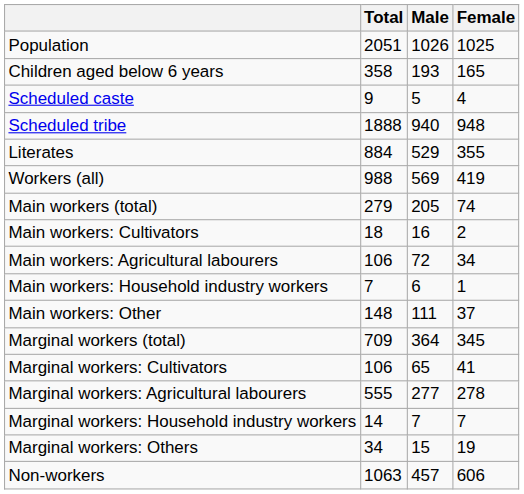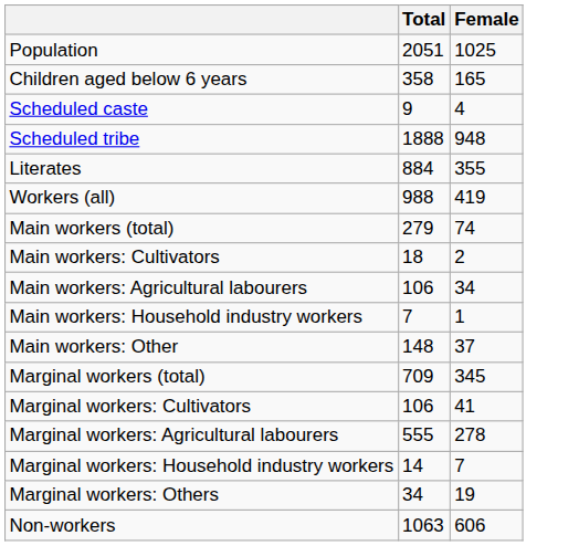 <table class="wikitable sortable">
 <tr>
 <th></th>
 <th>Total</th>
-<th>Male</th>
 <th>Female</th>
 </tr>
 <tr>
 <td>Population</td>
 <td>2051</td>
-<td>1026</td>
 <td>1025</td>
 </tr>
 <tr>
 <td>Children aged below 6 years</td>
 <td>358</td>
-<td>193</td>
 <td>165</td>
 </tr>
 <tr>
 <td><a href='#'>Scheduled caste</a></td>
 <td>9</td>
-<td>5</td>
 <td>4</td>
 </tr>
 <tr>
 <td><a href='#'>Scheduled tribe</a></td>
 <td>1888</td>
-<td>940</td>
 <td>948</td>
 </tr>
 <tr>
 <td>Literates</td>
 <td>884</td>
-<td>529</td>
 <td>355</td>
 </tr>
 <tr>
 <td>Workers (all)</td>
 <td>988</td>
-<td>569</td>
 <td>419</td>
 </tr>
 <tr>
 <td>Main workers (total)</td>
 <td>279</td>
-<td>205</td>
 <td>74</td>
 </tr>
 <tr>
 <td>Main workers: Cultivators</td>
 <td>18</td>
-<td>16</td>
 <td>2</td>
 </tr>
 <tr>
 <td>Main workers: Agricultural labourers</td>
 <td>106</td>
-<td>72</td>
 <td>34</td>
 </tr>
 <tr>
 <td>Main workers: Household industry workers</td>
 <td>7</td>
-<td>6</td>
 <td>1</td>
 </tr>
 <tr>
 <td>Main workers: Other</td>
 <td>148</td>
-<td>111</td>
 <td>37</td>
 </tr>
 <tr>
 <td>Marginal workers (total)</td>
 <td>709</td>
-<td>364</td>
 <td>345</td>
 </tr>
 <tr>
 <td>Marginal workers: Cultivators</td>
 <td>106</td>
-<td>65</td>
 <td>41</td>
 </tr>
 <tr>
 <td>Marginal workers: Agricultural labourers</td>
 <td>555</td>
-<td>277</td>
 <td>278</td>
 </tr>
 <tr>
 <td>Marginal workers: Household industry workers</td>
 <td>14</td>
 <td>7</td>
-<td>7</td>
 </tr>
 <tr>
 <td>Marginal workers: Others</td>
 <td>34</td>
-<td>15</td>
 <td>19</td>
 </tr>
 <tr>
 <td>Non-workers</td>
 <td>1063</td>
-<td>457</td>
 <td>606</td>
 </tr>
 </table>
